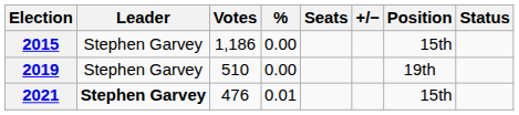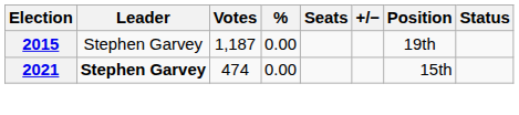 <table class="wikitable" style="text-align: center">
 <tr>
 <th scope="col">Election</th>
 <th scope="col">Leader</th>
 <th scope="col">Votes</th>
 <th scope="col">%</th>
 <th scope="col">Seats</th>
 <th scope="col">+/−</th>
 <th scope="col">Position</th>
 <th scope="col">Status</th>
 </tr>
 <tr>
 <th><a href='#'>2015</a></th>
 <td>Stephen Garvey</td>
-<td>1,186</td>
-<td>0.00</td>
-<td></td>
-<td></td>
-<td align="right">15th</td>
-<td></td>
-</tr>
-<tr>
-<th><a href='#'>2019</a></th>
-<td>Stephen Garvey</td>
-<td>510</td>
+<td>1,187</td>
 <td>0.00</td>
 <td></td>
 <td></td>
 <td> 19th</td>
 <td></td>
 </tr>
 <tr>
 <th><a href='#'>2021</a></th>
 <td><strong>Stephen Garvey</strong></td>
-<td>476</td>
-<td>0.01</td>
+<td>474</td>
+<td>0.00</td>
 <td></td>
 <td></td>
 <td align="right">15th</td>
 <td></td>
 </tr>
 </table>
